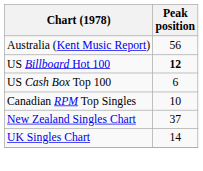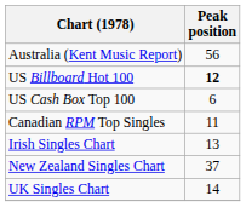 <table class="wikitable sortable">
 <tr>
 <th>Chart (1978)</th>
 <th align="center">Peak<br>position</th>
 </tr>
 <tr>
 <td>Australia (<a href='#'>Kent Music Report</a>)</td>
 <td style="text-align:center;">56</td>
 </tr>
 <tr>
 <td>US <a href='#'><em>Billboard</em> Hot 100</a></td>
 <td align="center"><strong>12</strong></td>
 </tr>
 <tr>
 <td>US <em>Cash Box</em> Top 100</td>
 <td style="text-align:center;">6</td>
 </tr>
 <tr>
 <td>Canadian <a href='#'><em>RPM</em></a> Top Singles</td>
-<td align="center">10</td>
+<td align="center">11</td>
+</tr>
+<tr>
+<td><a href='#'>Irish Singles Chart</a></td>
+<td align="center">13</td>
 </tr>
 <tr>
 <td><a href='#'>New Zealand Singles Chart</a></td>
 <td align="center">37</td>
 </tr>
 <tr>
 <td><a href='#'>UK Singles Chart</a></td>
 <td align="center">14</td>
 </tr>
 <tr>
 </tr>
 </table>
